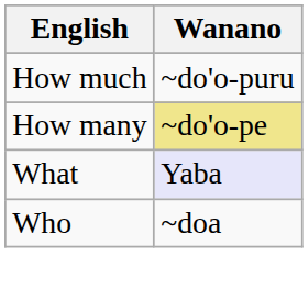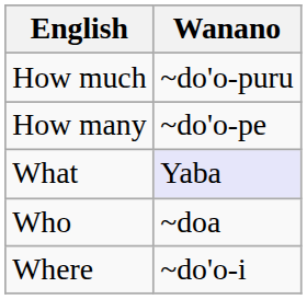 <table class="wikitable">
 <tr>
 <th>English</th>
 <th>Wanano</th>
 </tr>
 <tr>
 <td>How much</td>
 <td>~do'o-puru</td>
 </tr>
 <tr>
 <td>How many</td>
-<td style="background: khaki;">~do'o-pe</td>
+<td>~do'o-pe</td>
 </tr>
 <tr>
 <td>What</td>
 <td style="background: lavender;">Yaba</td>
 </tr>
 <tr>
 <td>Who</td>
 <td>~doa</td>
 </tr>
+<tr>
+<td>Where</td>
+<td>~do'o-i</td>
+</tr>
 </table>
